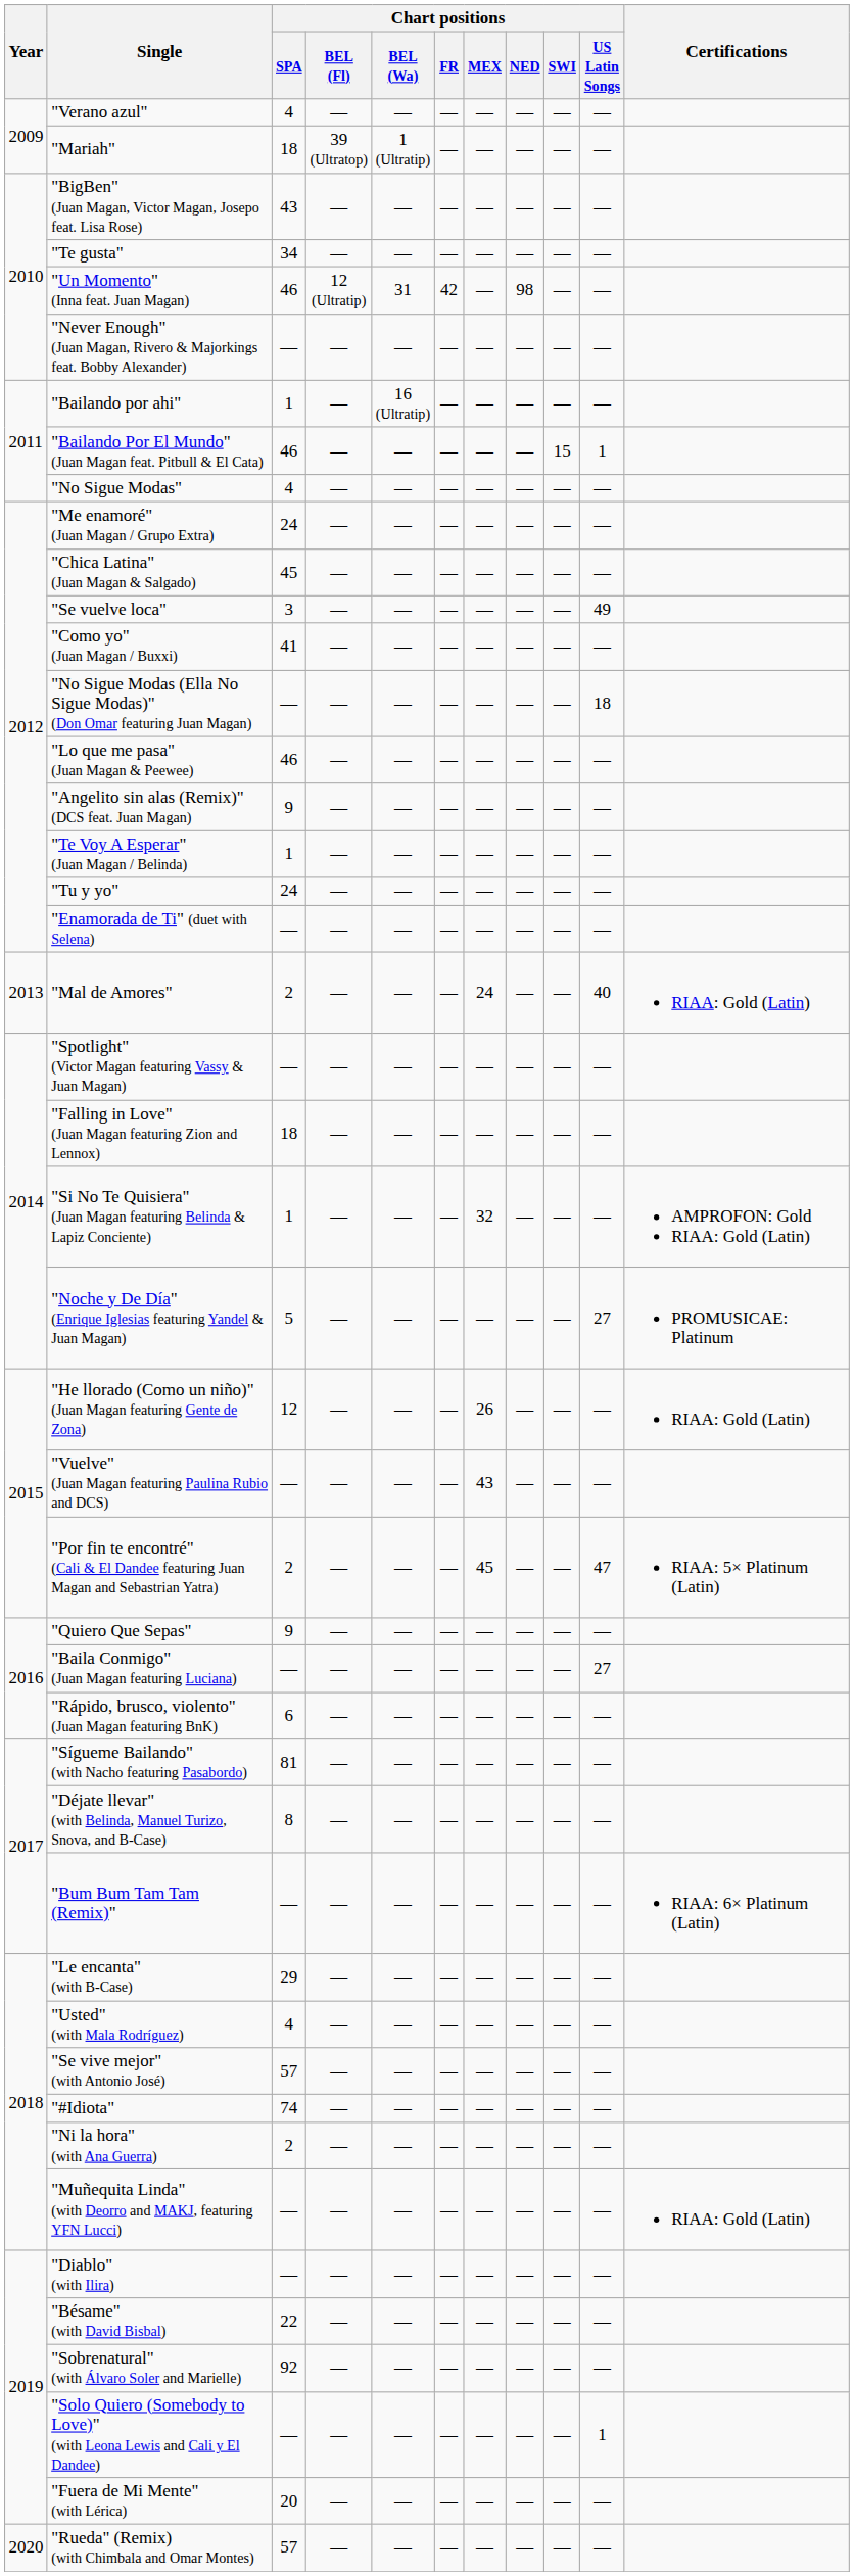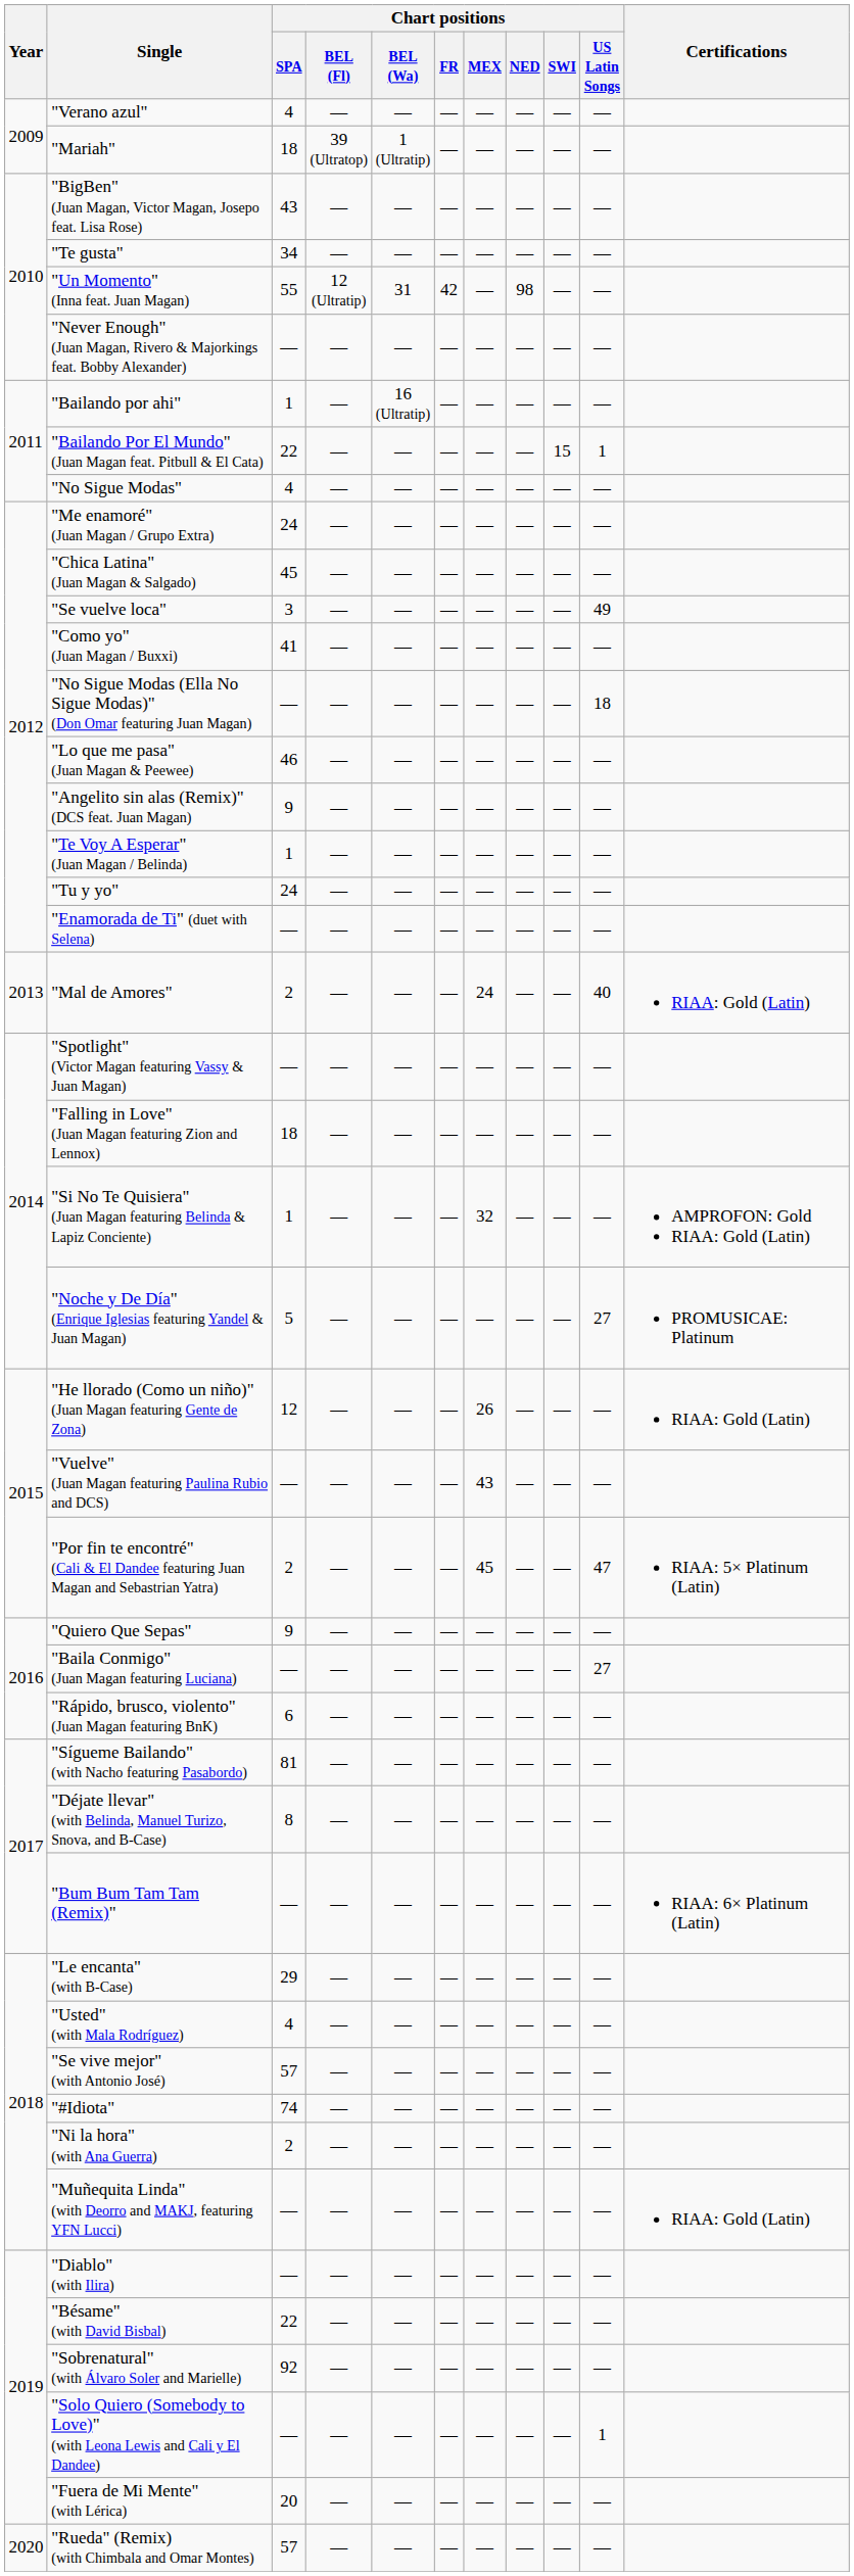 <table class="wikitable">
 <tr>
 <th rowspan="2" width=15>Year</th>
 <th rowspan="2" width=200>Single</th>
 <th colspan="8">Chart positions</th>
 <th rowspan="2" width=200>Certifications</th>
 </tr>
 <tr>
 <th width="20"><small><a href='#'>SPA</a></small><br></th>
 <th width="20"><small><a href='#'>BEL <br>(Fl)</a></small><br></th>
 <th width="20"><small><a href='#'>BEL <br>(Wa)</a></small><br></th>
 <th width="20"><small><a href='#'>FR</a></small><br></th>
 <th width="20"><small><a href='#'>MEX</a></small><br></th>
 <th width="20"><small><a href='#'>NED</a></small><br></th>
 <th width="20"><small><a href='#'>SWI</a></small><br></th>
 <th width="20"><small><a href='#'>US Latin Songs</a></small><br></th>
 </tr>
 <tr>
 <td rowspan="2">2009</td>
 <td>"Verano azul"</td>
 <td align="center">4</td>
 <td align="center">—</td>
 <td align="center">—</td>
 <td align="center">—</td>
 <td align="center">—</td>
 <td align="center">—</td>
 <td align="center">—</td>
 <td align="center">—</td>
 <td></td>
 </tr>
 <tr>
 <td>"Mariah"</td>
 <td align="center">18</td>
 <td align="center">39<br><small>(Ultratop)</small></td>
 <td align="center">1<br><small>(Ultratip)</small></td>
 <td align="center">—</td>
 <td align="center">—</td>
 <td align="center">—</td>
 <td align="center">—</td>
 <td align="center">—</td>
 <td></td>
 </tr>
 <tr>
 <td rowspan="4">2010</td>
 <td>"BigBen" <br><small>(Juan Magan, Victor Magan, Josepo feat. Lisa Rose)</small></td>
 <td align="center">43</td>
 <td align="center">—</td>
 <td align="center">—</td>
 <td align="center">—</td>
 <td align="center">—</td>
 <td align="center">—</td>
 <td align="center">—</td>
 <td align="center">—</td>
 <td></td>
 </tr>
 <tr>
 <td>"Te gusta"</td>
 <td align="center">34</td>
 <td align="center">—</td>
 <td align="center">—</td>
 <td align="center">—</td>
 <td align="center">—</td>
 <td align="center">—</td>
 <td align="center">—</td>
 <td align="center">—</td>
 <td></td>
 </tr>
 <tr>
 <td>"<a href='#'>Un Momento</a>" <br><small>(Inna feat. Juan Magan)</small></td>
-<td align="center">46</td>
+<td align="center">55<br></td>
 <td align="center">12 <br><small>(Ultratip)</small></td>
 <td align="center">31</td>
 <td align="center">42</td>
 <td align="center">—</td>
 <td align="center">98</td>
 <td align="center">—</td>
 <td align="center">—</td>
 <td></td>
 </tr>
 <tr>
 <td>"Never Enough"<br><small>(Juan Magan, Rivero & Majorkings feat. Bobby Alexander)</small></td>
 <td align="center">—</td>
 <td align="center">—</td>
 <td align="center">—</td>
 <td align="center">—</td>
 <td align="center">—</td>
 <td align="center">—</td>
 <td align="center">—</td>
 <td align="center">—</td>
 <td></td>
 </tr>
 <tr>
 <td rowspan="3">2011</td>
 <td>"Bailando por ahi"</td>
 <td align="center">1</td>
 <td align="center">—</td>
 <td align="center">16<br><small>(Ultratip)</small></td>
 <td align="center">—</td>
 <td align="center">—</td>
 <td align="center">—</td>
 <td align="center">—</td>
 <td align="center">—</td>
 <td></td>
 </tr>
 <tr>
 <td>"<a href='#'>Bailando Por El Mundo</a>"<br><small>(Juan Magan feat. Pitbull & El Cata)</small></td>
-<td align="center">46</td>
+<td align="center">22</td>
 <td align="center">—</td>
 <td align="center">—</td>
 <td align="center">—</td>
 <td align="center">—</td>
 <td align="center">—</td>
 <td align="center">15</td>
 <td align="center">1</td>
 <td></td>
 </tr>
 <tr>
 <td>"No Sigue Modas"</td>
 <td align="center">4</td>
 <td align="center">—</td>
 <td align="center">—</td>
 <td align="center">—</td>
 <td align="center">—</td>
 <td align="center">—</td>
 <td align="center">—</td>
 <td align="center">—</td>
 <td></td>
 </tr>
 <tr>
 <td rowspan="10">2012</td>
 <td>"Me enamoré"<br><small>(Juan Magan / Grupo Extra)</small></td>
 <td align="center">24</td>
 <td align="center">—</td>
 <td align="center">—</td>
 <td align="center">—</td>
 <td align="center">—</td>
 <td align="center">—</td>
 <td align="center">—</td>
 <td align="center">—</td>
 <td></td>
 </tr>
 <tr>
 <td>"Chica Latina"<br><small>(Juan Magan & Salgado)</small></td>
 <td align="center">45</td>
 <td align="center">—</td>
 <td align="center">—</td>
 <td align="center">—</td>
 <td align="center">—</td>
 <td align="center">—</td>
 <td align="center">—</td>
 <td align="center">—</td>
 <td></td>
 </tr>
 <tr>
 <td>"Se vuelve loca"</td>
 <td align="center">3</td>
 <td align="center">—</td>
 <td align="center">—</td>
 <td align="center">—</td>
 <td align="center">—</td>
 <td align="center">—</td>
 <td align="center">—</td>
 <td align="center">49</td>
 <td></td>
 </tr>
 <tr>
 <td>"Como yo" <br><small>(Juan Magan / Buxxi)</small></td>
 <td align="center">41</td>
 <td align="center">—</td>
 <td align="center">—</td>
 <td align="center">—</td>
 <td align="center">—</td>
 <td align="center">—</td>
 <td align="center">—</td>
 <td align="center">—</td>
 <td></td>
 </tr>
 <tr>
 <td>"No Sigue Modas (Ella No Sigue Modas)" <br><small>(<a href='#'>Don Omar</a> featuring Juan Magan)</small></td>
 <td align="center">—</td>
 <td align="center">—</td>
 <td align="center">—</td>
 <td align="center">—</td>
 <td align="center">—</td>
 <td align="center">—</td>
 <td align="center">—</td>
 <td align="center">18</td>
 <td></td>
 </tr>
 <tr>
 <td>"Lo que me pasa" <br><small>(Juan Magan & Peewee)</small></td>
 <td align="center">46</td>
 <td align="center">—</td>
 <td align="center">—</td>
 <td align="center">—</td>
 <td align="center">—</td>
 <td align="center">—</td>
 <td align="center">—</td>
 <td align="center">—</td>
 <td></td>
 </tr>
 <tr>
 <td>"Angelito sin alas (Remix)" <br><small>(DCS feat. Juan Magan)</small></td>
 <td align="center">9</td>
 <td align="center">—</td>
 <td align="center">—</td>
 <td align="center">—</td>
 <td align="center">—</td>
 <td align="center">—</td>
 <td align="center">—</td>
 <td align="center">—</td>
 <td></td>
 </tr>
 <tr>
 <td>"<a href='#'>Te Voy A Esperar</a>" <br><small>(Juan Magan / Belinda)</small></td>
 <td align="center">1</td>
 <td align="center">—</td>
 <td align="center">—</td>
 <td align="center">—</td>
 <td align="center">—</td>
 <td align="center">—</td>
 <td align="center">—</td>
 <td align="center">—</td>
 <td></td>
 </tr>
 <tr>
 <td>"Tu y yo"</td>
 <td align="center">24</td>
 <td align="center">—</td>
 <td align="center">—</td>
 <td align="center">—</td>
 <td align="center">—</td>
 <td align="center">—</td>
 <td align="center">—</td>
 <td align="center">—</td>
 <td></td>
 </tr>
 <tr>
 <td>"<a href='#'>Enamorada de Ti</a>" <small>(duet with <a href='#'>Selena</a>)</small></td>
 <td align="center">—</td>
 <td align="center">—</td>
 <td align="center">—</td>
 <td align="center">—</td>
 <td align="center">—</td>
 <td align="center">—</td>
 <td align="center">—</td>
 <td align="center">—</td>
 <td></td>
 </tr>
 <tr>
 <td>2013</td>
 <td>"Mal de Amores"</td>
 <td align="center">2</td>
 <td align="center">—</td>
 <td align="center">—</td>
 <td align="center">—</td>
 <td align="center">24</td>
 <td align="center">—</td>
 <td align="center">—</td>
 <td align="center">40</td>
 <td><br><ul><li><a href='#'>RIAA</a>: Gold (<a href='#'>Latin</a>)</li></ul></td>
 </tr>
 <tr>
 <td rowspan="4">2014</td>
 <td>"Spotlight"<br><small>(Victor Magan featuring <a href='#'>Vassy</a> & Juan Magan)</small></td>
 <td align="center">—</td>
 <td align="center">—</td>
 <td align="center">—</td>
 <td align="center">—</td>
 <td align="center">—</td>
 <td align="center">—</td>
 <td align="center">—</td>
 <td align="center">—</td>
 <td></td>
 </tr>
 <tr>
 <td>"Falling in Love"<br><small>(Juan Magan featuring Zion and Lennox)</small></td>
 <td align="center">18</td>
 <td align="center">—</td>
 <td align="center">—</td>
 <td align="center">—</td>
 <td align="center">—</td>
 <td align="center">—</td>
 <td align="center">—</td>
 <td align="center">—</td>
 <td></td>
 </tr>
 <tr>
 <td>"Si No Te Quisiera"<br><small>(Juan Magan featuring <a href='#'>Belinda</a> & Lapiz Conciente)</small></td>
 <td align="center">1</td>
 <td align="center">—</td>
 <td align="center">—</td>
 <td align="center">—</td>
 <td align="center">32</td>
 <td align="center">—</td>
 <td align="center">—</td>
 <td align="center">—</td>
 <td><br><ul><li>AMPROFON: Gold</li><li>RIAA: Gold (Latin)</li></ul></td>
 </tr>
 <tr>
 <td>"<a href='#'>Noche y De Día</a>"<br><small>(<a href='#'>Enrique Iglesias</a> featuring <a href='#'>Yandel</a> & Juan Magan)</small></td>
 <td align="center">5</td>
 <td align="center">—</td>
 <td align="center">—</td>
 <td align="center">—</td>
 <td align="center">—</td>
 <td align="center">—</td>
 <td align="center">—</td>
 <td align="center">27</td>
 <td><br><ul><li>PROMUSICAE: Platinum</li></ul></td>
 </tr>
 <tr>
 <td rowspan="3">2015</td>
 <td>"He llorado (Como un niño)"<br><small>(Juan Magan featuring <a href='#'>Gente de Zona</a>)</small></td>
 <td align="center">12</td>
 <td align="center">—</td>
 <td align="center">—</td>
 <td align="center">—</td>
 <td align="center">26</td>
 <td align="center">—</td>
 <td align="center">—</td>
 <td align="center">—</td>
 <td><br><ul><li>RIAA: Gold (Latin)</li></ul></td>
 </tr>
 <tr>
 <td>"Vuelve"<br><small>(Juan Magan featuring <a href='#'>Paulina Rubio</a> and DCS)</small></td>
 <td align="center">—</td>
 <td align="center">—</td>
 <td align="center">—</td>
 <td align="center">—</td>
 <td align="center">43</td>
 <td align="center">—</td>
 <td align="center">—</td>
 <td align="center">—</td>
 <td></td>
 </tr>
 <tr>
 <td>"Por fin te encontré"<br><small>(<a href='#'>Cali & El Dandee</a> featuring Juan Magan and Sebastrian Yatra)</small></td>
 <td align="center">2</td>
 <td align="center">—</td>
 <td align="center">—</td>
 <td align="center">—</td>
 <td align="center">45</td>
 <td align="center">—</td>
 <td align="center">—</td>
 <td align="center">47</td>
 <td><br><ul><li>RIAA: 5× Platinum (Latin)</li></ul></td>
 </tr>
 <tr>
 <td rowspan="3">2016</td>
 <td>"Quiero Que Sepas"</td>
 <td align="center">9</td>
 <td align="center">—</td>
 <td align="center">—</td>
 <td align="center">—</td>
 <td align="center">—</td>
 <td align="center">—</td>
 <td align="center">—</td>
 <td align="center">—</td>
 <td></td>
 </tr>
 <tr>
 <td>"Baila Conmigo"<br><small>(Juan Magan featuring <a href='#'>Luciana</a>)</small></td>
 <td align="center">—</td>
 <td align="center">—</td>
 <td align="center">—</td>
 <td align="center">—</td>
 <td align="center">—</td>
 <td align="center">—</td>
 <td align="center">—</td>
 <td align="center">27</td>
 <td></td>
 </tr>
 <tr>
 <td>"Rápido, brusco, violento"<br><small>(Juan Magan featuring BnK)</small></td>
 <td align="center">6</td>
 <td align="center">—</td>
 <td align="center">—</td>
 <td align="center">—</td>
 <td align="center">—</td>
 <td align="center">—</td>
 <td align="center">—</td>
 <td align="center">—</td>
 <td></td>
 </tr>
 <tr>
 <td rowspan="3">2017</td>
 <td>"Sígueme Bailando"<br><small>(with Nacho featuring <a href='#'>Pasabordo</a>)</small></td>
 <td align="center">81<br></td>
 <td align="center">—</td>
 <td align="center">—</td>
 <td align="center">—</td>
 <td align="center">—</td>
 <td align="center">—</td>
 <td align="center">—</td>
 <td align="center">—</td>
 <td></td>
 </tr>
 <tr>
 <td>"Déjate llevar"<br><small>(with <a href='#'>Belinda</a>, <a href='#'>Manuel Turizo</a>, Snova, and B-Case)</small></td>
 <td align="center">8</td>
 <td align="center">—</td>
 <td align="center">—</td>
 <td align="center">—</td>
 <td align="center">—</td>
 <td align="center">—</td>
 <td align="center">—</td>
 <td align="center">—</td>
 <td></td>
 </tr>
 <tr>
 <td>"<a href='#'>Bum Bum Tam Tam (Remix)</a>"<br></td>
 <td align="center">—</td>
 <td align="center">—</td>
 <td align="center">—</td>
 <td align="center">—</td>
 <td align="center">—</td>
 <td align="center">—</td>
 <td align="center">—</td>
 <td align="center">—</td>
 <td><br><ul><li>RIAA: 6× Platinum (Latin)</li></ul></td>
 </tr>
 <tr>
 <td rowspan="6">2018</td>
 <td>"Le encanta"<br><small>(with B-Case)</small></td>
 <td align="center">29<br></td>
 <td align="center">—</td>
 <td align="center">—</td>
 <td align="center">—</td>
 <td align="center">—</td>
 <td align="center">—</td>
 <td align="center">—</td>
 <td align="center">—</td>
 <td></td>
 </tr>
 <tr>
 <td>"Usted"<br><small>(with <a href='#'>Mala Rodríguez</a>)</small></td>
 <td align="center">4<br></td>
 <td align="center">—</td>
 <td align="center">—</td>
 <td align="center">—</td>
 <td align="center">—</td>
 <td align="center">—</td>
 <td align="center">—</td>
 <td align="center">—</td>
 <td></td>
 </tr>
 <tr>
 <td>"Se vive mejor"<br><small>(with Antonio José)</small></td>
 <td align="center">57<br></td>
 <td align="center">—</td>
 <td align="center">—</td>
 <td align="center">—</td>
 <td align="center">—</td>
 <td align="center">—</td>
 <td align="center">—</td>
 <td align="center">—</td>
 <td></td>
 </tr>
 <tr>
 <td>"#Idiota"</td>
 <td align="center">74<br></td>
 <td align="center">—</td>
 <td align="center">—</td>
 <td align="center">—</td>
 <td align="center">—</td>
 <td align="center">—</td>
 <td align="center">—</td>
 <td align="center">—</td>
 <td></td>
 </tr>
 <tr>
 <td>"Ni la hora"<br><small>(with <a href='#'>Ana Guerra</a>)</small></td>
 <td align="center">2<br></td>
 <td align="center">—</td>
 <td align="center">—</td>
 <td align="center">—</td>
 <td align="center">—</td>
 <td align="center">—</td>
 <td align="center">—</td>
 <td align="center">—</td>
 <td></td>
 </tr>
 <tr>
 <td>"Muñequita Linda"<br><small>(with <a href='#'>Deorro</a> and <a href='#'>MAKJ</a>, featuring <a href='#'>YFN Lucci</a>)</small></td>
 <td align="center">—</td>
 <td align="center">—</td>
 <td align="center">—</td>
 <td align="center">—</td>
 <td align="center">—</td>
 <td align="center">—</td>
 <td align="center">—</td>
 <td align="center">—</td>
 <td><br><ul><li>RIAA: Gold (Latin)</li></ul></td>
 </tr>
 <tr>
 <td rowspan="5">2019</td>
 <td>"Diablo"<br><small>(with <a href='#'>Ilira</a>)</small></td>
 <td align="center">—</td>
 <td align="center">—</td>
 <td align="center">—</td>
 <td align="center">—</td>
 <td align="center">—</td>
 <td align="center">—</td>
 <td align="center">—</td>
 <td align="center">—</td>
 <td></td>
 </tr>
 <tr>
 <td>"Bésame"<br><small>(with <a href='#'>David Bisbal</a>)</small></td>
 <td align="center">22<br></td>
 <td align="center">—</td>
 <td align="center">—</td>
 <td align="center">—</td>
 <td align="center">—</td>
 <td align="center">—</td>
 <td align="center">—</td>
 <td align="center">—</td>
 <td></td>
 </tr>
 <tr>
 <td>"Sobrenatural"<br><small>(with <a href='#'>Álvaro Soler</a> and Marielle)</small></td>
 <td align="center">92<br></td>
 <td align="center">—</td>
 <td align="center">—</td>
 <td align="center">—</td>
 <td align="center">—</td>
 <td align="center">—</td>
 <td align="center">—</td>
 <td align="center">—</td>
 <td></td>
 </tr>
 <tr>
 <td>"<a href='#'>Solo Quiero (Somebody to Love)</a>"<br><small>(with <a href='#'>Leona Lewis</a> and <a href='#'>Cali y El Dandee</a>)</small></td>
 <td align="center">—</td>
 <td align="center">—</td>
 <td align="center">—</td>
 <td align="center">—</td>
 <td align="center">—</td>
 <td align="center">—</td>
 <td align="center">—</td>
 <td align="center">1</td>
 <td></td>
 </tr>
 <tr>
 <td>"Fuera de Mi Mente"<br><small>(with Lérica)</small></td>
 <td align="center">20<br></td>
 <td align="center">—</td>
 <td align="center">—</td>
 <td align="center">—</td>
 <td align="center">—</td>
 <td align="center">—</td>
 <td align="center">—</td>
 <td align="center">—</td>
 <td></td>
 </tr>
 <tr>
 <td>2020</td>
 <td>"Rueda" (Remix)<br><small>(with Chimbala and Omar Montes)</small></td>
 <td align="center">57<br></td>
 <td align="center">—</td>
 <td align="center">—</td>
 <td align="center">—</td>
 <td align="center">—</td>
 <td align="center">—</td>
 <td align="center">—</td>
 <td align="center">—</td>
 <td></td>
 </tr>
 </table>
